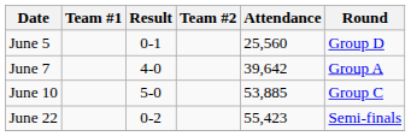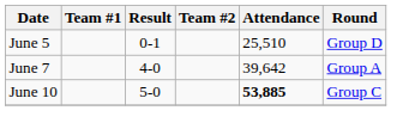 <table class="wikitable">
 <tr>
 <th>Date</th>
 <th>Team #1</th>
 <th>Result</th>
 <th>Team #2</th>
 <th>Attendance</th>
 <th>Round</th>
 </tr>
 <tr>
 <td>June 5</td>
 <td></td>
 <td style="text-align:center;">0-1</td>
 <td></td>
-<td>25,560</td>
+<td>25,510</td>
 <td><a href='#'>Group D</a></td>
 </tr>
 <tr>
 <td>June 7</td>
 <td></td>
 <td style="text-align:center;">4-0</td>
 <td></td>
 <td>39,642</td>
 <td><a href='#'>Group A</a></td>
 </tr>
 <tr>
 <td>June 10</td>
 <td></td>
 <td style="text-align:center;">5-0</td>
 <td></td>
-<td>53,885</td>
+<td><strong>53,885</strong></td>
 <td><a href='#'>Group C</a></td>
-</tr>
-<tr>
-<td>June 22</td>
-<td></td>
-<td style="text-align:center;">0-2</td>
-<td></td>
-<td>55,423</td>
-<td><a href='#'>Semi-finals</a></td>
 </tr>
 <tr>
 </tr>
 </table>
